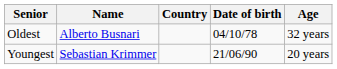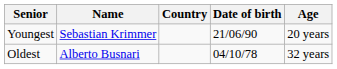 <table class="wikitable">
 <tr>
 <th>Senior</th>
 <th>Name</th>
 <th>Country</th>
 <th>Date of birth</th>
 <th>Age</th>
 </tr>
 <tr>
+<td>Youngest</td>
+<td><a href='#'>Sebastian Krimmer</a></td>
+<td></td>
+<td>21/06/90</td>
+<td>20 years</td>
+</tr>
+<tr>
 <td>Oldest</td>
 <td><a href='#'>Alberto Busnari</a></td>
 <td></td>
 <td>04/10/78</td>
 <td>32 years</td>
 </tr>
-<tr>
-<td>Youngest</td>
-<td><a href='#'>Sebastian Krimmer</a></td>
-<td></td>
-<td>21/06/90</td>
-<td>20 years</td>
-</tr>
 </table>
